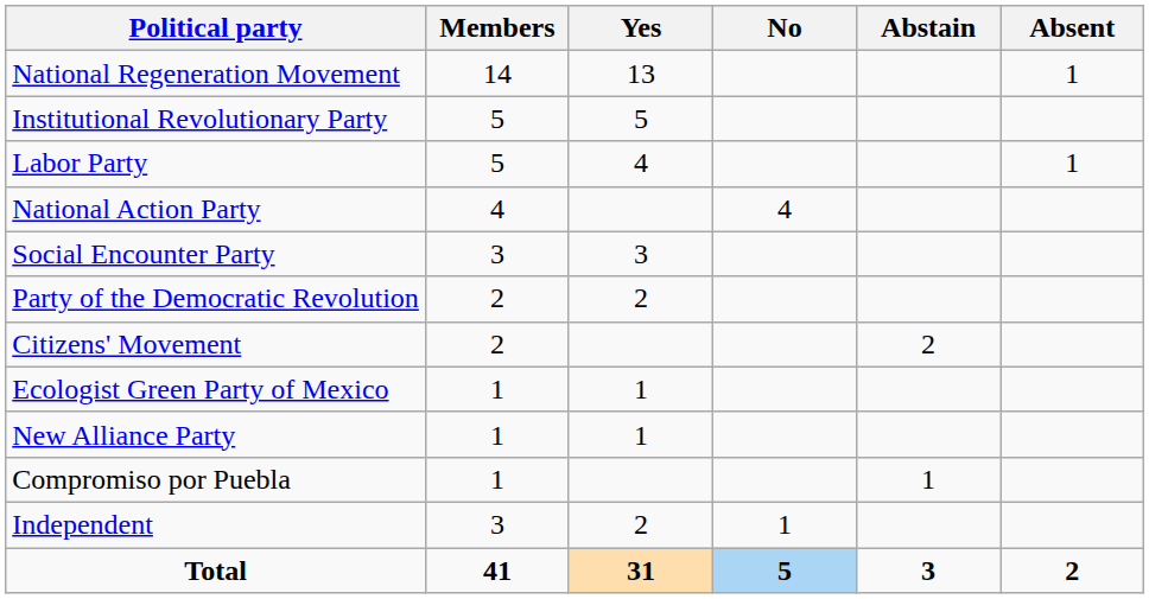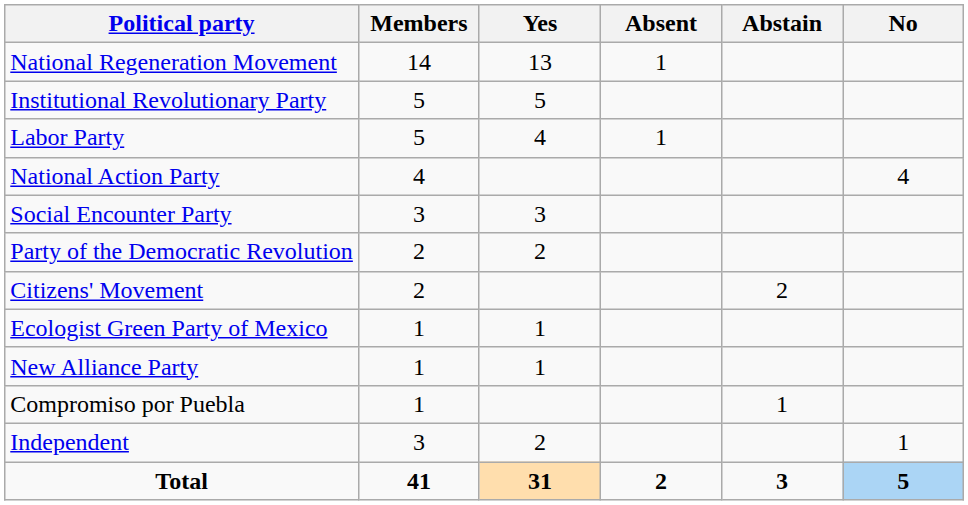 <table class="wikitable">
 <tr>
 <th><a href='#'>Political party</a></th>
 <th style="width:55pt;">Members</th>
 <th style="width:55pt;">Yes</th>
+<th style="width:55pt;">Absent</th>
+<th style="width:55pt;">Abstain</th>
 <th style="width:55pt;">No</th>
-<th style="width:55pt;">Abstain</th>
-<th style="width:55pt;">Absent</th>
 </tr>
 <tr>
 <td align="left"> <a href='#'>National Regeneration Movement</a></td>
 <td style="text-align:center;">14</td>
 <td style="text-align:center;">13</td>
+<td style="text-align:center;">1</td>
 <td style="text-align:center;"></td>
 <td style="text-align:center;"></td>
-<td style="text-align:center;">1</td>
 </tr>
 <tr>
 <td align="left"> <a href='#'>Institutional Revolutionary Party</a></td>
 <td style="text-align:center;">5</td>
 <td style="text-align:center;">5</td>
 <td style="text-align:center;"></td>
 <td style="text-align:center;"></td>
 <td style="text-align:center;"></td>
 </tr>
 <tr>
 <td align="left"> <a href='#'>Labor Party</a></td>
 <td style="text-align:center;">5</td>
 <td style="text-align:center;">4</td>
+<td style="text-align:center;">1</td>
 <td style="text-align:center;"></td>
 <td style="text-align:center;"></td>
-<td style="text-align:center;">1</td>
 </tr>
 <tr>
 <td align="left"> <a href='#'>National Action Party</a></td>
 <td style="text-align:center;">4</td>
 <td style="text-align:center;"></td>
-<td style="text-align:center;">4</td>
 <td style="text-align:center;"></td>
 <td style="text-align:center;"></td>
+<td style="text-align:center;">4</td>
 </tr>
 <tr>
 <td align="left"> <a href='#'>Social Encounter Party</a></td>
 <td style="text-align:center;">3</td>
 <td style="text-align:center;">3</td>
 <td style="text-align:center;"></td>
 <td style="text-align:center;"></td>
 <td style="text-align:center;"></td>
 </tr>
 <tr>
 <td align="left"> <a href='#'>Party of the Democratic Revolution</a></td>
 <td style="text-align:center;">2</td>
 <td style="text-align:center;">2</td>
 <td style="text-align:center;"></td>
 <td style="text-align:center;"></td>
 <td style="text-align:center;"></td>
 </tr>
 <tr>
 <td align="left"> <a href='#'>Citizens' Movement</a></td>
 <td style="text-align:center;">2</td>
 <td style="text-align:center;"></td>
 <td style="text-align:center;"></td>
 <td style="text-align:center;">2</td>
 <td style="text-align:center;"></td>
 </tr>
 <tr>
 <td align="left"> <a href='#'>Ecologist Green Party of Mexico</a></td>
 <td style="text-align:center;">1</td>
 <td style="text-align:center;">1</td>
 <td style="text-align:center;"></td>
 <td style="text-align:center;"></td>
 <td style="text-align:center;"></td>
 </tr>
 <tr>
 <td align="left"> <a href='#'>New Alliance Party</a></td>
 <td style="text-align:center;">1</td>
 <td style="text-align:center;">1</td>
 <td style="text-align:center;"></td>
 <td style="text-align:center;"></td>
 <td style="text-align:center;"></td>
 </tr>
 <tr>
 <td align="left"> Compromiso por Puebla</td>
 <td style="text-align:center;">1</td>
 <td style="text-align:center;"></td>
 <td style="text-align:center;"></td>
 <td style="text-align:center;">1</td>
 <td style="text-align:center;"></td>
 </tr>
 <tr>
 <td align="left"> <a href='#'>Independent</a></td>
 <td style="text-align:center;">3</td>
 <td style="text-align:center;">2</td>
-<td style="text-align:center;">1</td>
 <td style="text-align:center;"></td>
 <td style="text-align:center;"></td>
+<td style="text-align:center;">1</td>
 </tr>
 <tr style="text-align:center;">
 <td><strong>Total</strong></td>
 <td><strong>41</strong></td>
 <td style="background:#ffdead;"><strong>31</strong></td>
+<td><strong>2</strong></td>
+<td><strong>3</strong></td>
 <td style="background:#abd5f5;"><strong>5</strong></td>
-<td><strong>3</strong></td>
-<td><strong>2</strong></td>
 </tr>
 </table>
